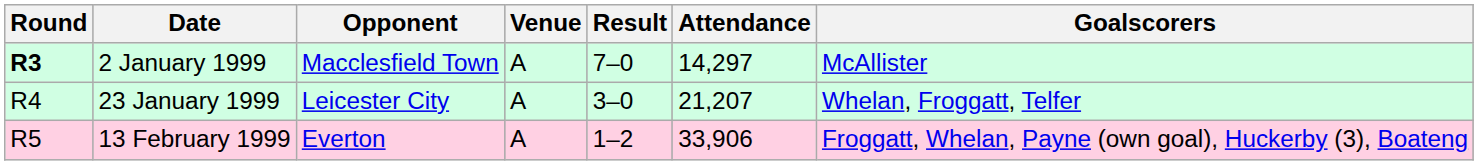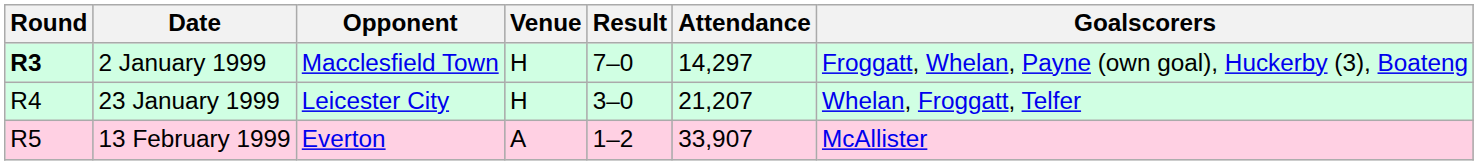 <table class="wikitable">
 <tr>
 <th>Round</th>
 <th>Date</th>
 <th>Opponent</th>
 <th>Venue</th>
 <th>Result</th>
 <th>Attendance</th>
 <th>Goalscorers</th>
 </tr>
 <tr style="background-color: #d0ffe3;">
 <td><strong>R3</strong></td>
 <td>2 January 1999</td>
 <td><a href='#'>Macclesfield Town</a></td>
-<td>A</td>
+<td>H</td>
 <td>7–0</td>
 <td>14,297</td>
-<td><a href='#'>McAllister</a></td>
+<td><a href='#'>Froggatt</a>, <a href='#'>Whelan</a>, <a href='#'>Payne</a> (own goal), <a href='#'>Huckerby</a> (3), <a href='#'>Boateng</a></td>
 </tr>
 <tr style="background-color: #d0ffe3;">
 <td>R4</td>
 <td>23 January 1999</td>
 <td><a href='#'>Leicester City</a></td>
-<td>A</td>
+<td>H</td>
 <td>3–0</td>
 <td>21,207</td>
 <td><a href='#'>Whelan</a>, <a href='#'>Froggatt</a>, <a href='#'>Telfer</a></td>
 </tr>
 <tr style="background-color: #ffd0e3;">
 <td>R5</td>
 <td>13 February 1999</td>
 <td><a href='#'>Everton</a></td>
 <td>A</td>
 <td>1–2</td>
-<td>33,906</td>
-<td><a href='#'>Froggatt</a>, <a href='#'>Whelan</a>, <a href='#'>Payne</a> (own goal), <a href='#'>Huckerby</a> (3), <a href='#'>Boateng</a></td>
+<td>33,907</td>
+<td><a href='#'>McAllister</a></td>
 </tr>
 </table>
